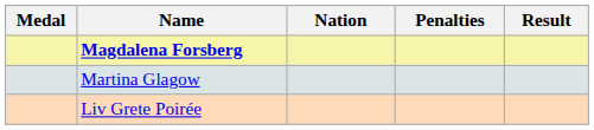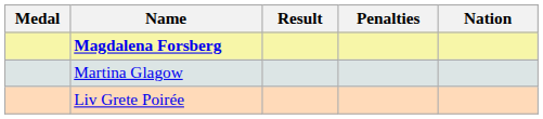 <table class=wikitable style="border:1px solid #AAAAAA;font-size:90%">
 <tr bgcolor="#E4E4E4">
 <th style="border-bottom:1px solid #AAAAAA" width=50>Medal</th>
 <th style="border-bottom:1px solid #AAAAAA" width=160>Name</th>
+<th style="border-bottom:1px solid #AAAAAA" width=60>Result</th>
+<th style="border-bottom:1px solid #AAAAAA" width=80>Penalties</th>
 <th style="border-bottom:1px solid #AAAAAA" width=80>Nation</th>
-<th style="border-bottom:1px solid #AAAAAA" width=80>Penalties</th>
-<th style="border-bottom:1px solid #AAAAAA" width=60>Result</th>
 </tr>
 <tr bgcolor="#F7F6A8">
 <td align="center"></td>
 <td><strong><a href='#'>Magdalena Forsberg</a></strong></td>
+<td align="right"></td>
 <td align="center"></td>
 <td align="center"></td>
-<td align="right"></td>
 </tr>
 <tr bgcolor="#DCE5E5">
 <td align="center"></td>
 <td><a href='#'>Martina Glagow</a></td>
+<td align="right"></td>
 <td align="center"></td>
 <td align="center"></td>
-<td align="right"></td>
 </tr>
 <tr bgcolor="#FFDAB9">
 <td align="center"></td>
 <td><a href='#'>Liv Grete Poirée</a></td>
+<td align="right"></td>
 <td align="center"></td>
 <td align="center"></td>
-<td align="right"></td>
 </tr>
 </table>
